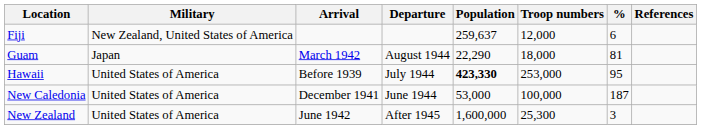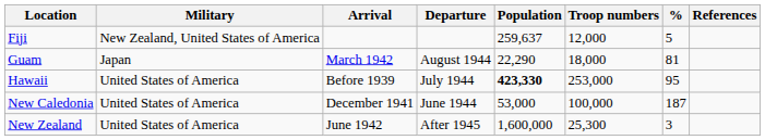 <table class="wikitable sortable">
 <tr>
 <th>Location</th>
 <th>Military</th>
 <th>Arrival</th>
 <th>Departure</th>
 <th>Population</th>
 <th>Troop numbers</th>
 <th>%</th>
 <th class=unsortable>References</th>
 </tr>
 <tr>
 <td><a href='#'>Fiji</a></td>
 <td>New Zealand, United States of America</td>
 <td></td>
 <td></td>
 <td>259,637</td>
 <td>12,000</td>
-<td>6</td>
+<td>5</td>
 <td></td>
 </tr>
 <tr>
 <td><a href='#'>Guam</a></td>
 <td>Japan</td>
 <td><a href='#'>March 1942</a></td>
 <td>August 1944</td>
 <td>22,290</td>
 <td>18,000</td>
 <td>81</td>
 <td></td>
 </tr>
 <tr>
 <td><a href='#'>Hawaii</a></td>
 <td>United States of America</td>
 <td>Before 1939</td>
 <td>July 1944</td>
 <td><strong>423,330</strong></td>
 <td>253,000</td>
 <td>95</td>
 <td></td>
 </tr>
 <tr>
 <td><a href='#'>New Caledonia</a></td>
 <td>United States of America</td>
 <td>December 1941</td>
 <td>June 1944</td>
 <td>53,000</td>
 <td>100,000</td>
 <td>187</td>
 <td></td>
 </tr>
 <tr>
 <td><a href='#'>New Zealand</a></td>
 <td>United States of America</td>
 <td>June 1942</td>
 <td>After 1945</td>
 <td>1,600,000</td>
 <td>25,300</td>
 <td>3</td>
 <td></td>
 </tr>
 </table>
